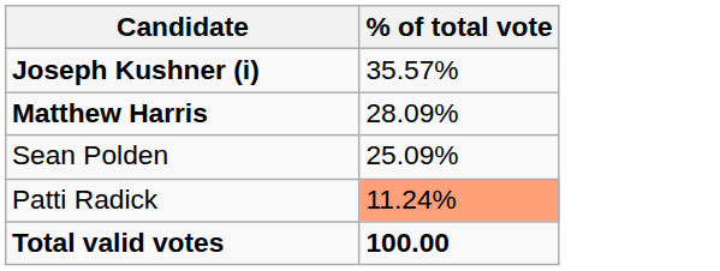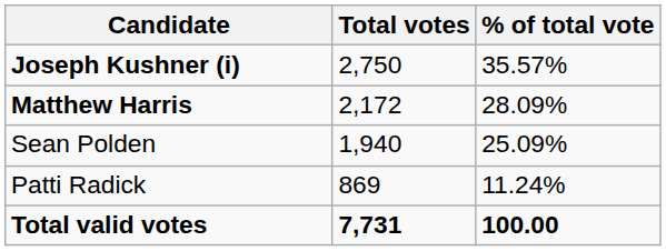 <table class="wikitable">
 <tr>
 <th bgcolor="#DDDDFF" width="200px">Candidate</th>
+<th bgcolor="#DDDDFF">Total votes</th>
 <th bgcolor="#DDDDFF">% of total vote</th>
 </tr>
 <tr>
 <td><strong>Joseph Kushner (i)</strong></td>
+<td>2,750</td>
 <td>35.57%</td>
 </tr>
 <tr>
 <td><strong>Matthew Harris</strong></td>
+<td>2,172</td>
 <td>28.09%</td>
 </tr>
 <tr>
 <td>Sean Polden</td>
+<td>1,940</td>
 <td>25.09%</td>
 </tr>
 <tr>
 <td>Patti Radick</td>
-<td style="background: lightsalmon;">11.24%</td>
+<td>869</td>
+<td>11.24%</td>
 </tr>
 <tr>
 <td><strong>Total valid votes</strong></td>
+<td><strong>7,731</strong></td>
 <td><strong>100.00</strong></td>
 </tr>
 </table>
